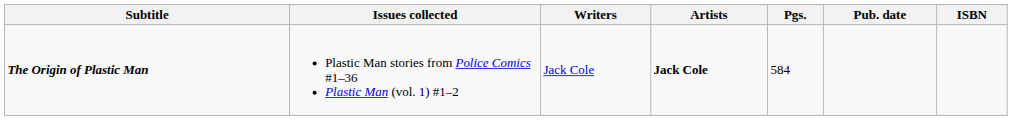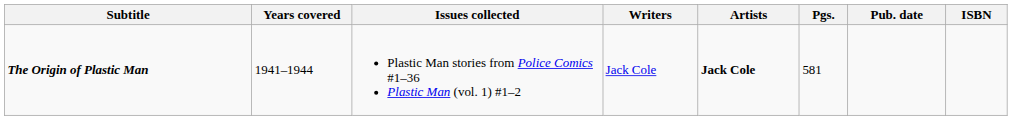 <table class="wikitable sortable" width=98%>
 <tr>
 <th class="unsortable">Subtitle</th>
+<th width="10%">Years covered</th>
 <th width="25%">Issues collected</th>
 <th class="unsortable">Writers</th>
 <th class="unsortable">Artists</th>
 <th>Pgs.</th>
 <th>Pub. date</th>
 <th class="unsortable">ISBN</th>
 </tr>
 <tr>
 <td><strong><em>The Origin of Plastic Man</em></strong></td>
+<td>1941–1944</td>
 <td><br><ul><li>Plastic Man stories from <em><a href='#'>Police Comics</a></em> #1–36</li><li><em><a href='#'>Plastic Man</a></em> (vol. 1) #1–2</li></ul></td>
 <td><a href='#'>Jack Cole</a></td>
 <td><strong>Jack Cole</strong></td>
-<td>584</td>
+<td>581</td>
 <td></td>
 <td></td>
 </tr>
 </table>
